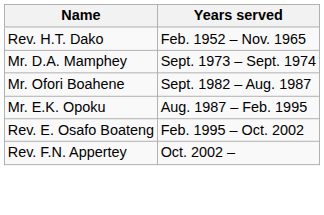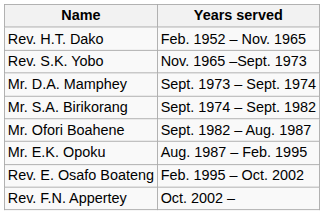 <table class="wikitable">
 <tr>
 <th>Name</th>
 <th>Years served</th>
 </tr>
 <tr>
 <td>Rev. H.T. Dako</td>
 <td>Feb. 1952 – Nov. 1965</td>
 </tr>
 <tr>
+<td>Rev. S.K. Yobo</td>
+<td>Nov. 1965 –Sept. 1973</td>
+</tr>
+<tr>
 <td>Mr. D.A. Mamphey</td>
 <td>Sept. 1973 – Sept. 1974</td>
+</tr>
+<tr>
+<td>Mr. S.A. Birikorang</td>
+<td>Sept. 1974 – Sept. 1982</td>
 </tr>
 <tr>
 <td>Mr. Ofori Boahene</td>
 <td>Sept. 1982 – Aug. 1987</td>
 </tr>
 <tr>
 <td>Mr. E.K. Opoku</td>
 <td>Aug. 1987 – Feb. 1995</td>
 </tr>
 <tr>
 <td>Rev. E. Osafo Boateng</td>
 <td>Feb. 1995 – Oct. 2002</td>
 </tr>
 <tr>
 <td>Rev. F.N. Appertey</td>
 <td>Oct. 2002 –</td>
 </tr>
 </table>
